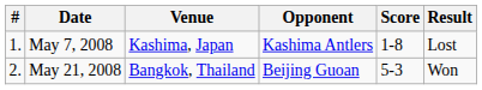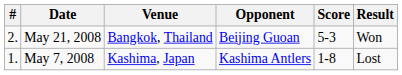 <table class="wikitable">
 <tr>
 <th>#</th>
 <th>Date</th>
 <th>Venue</th>
 <th>Opponent</th>
 <th>Score</th>
 <th>Result</th>
 </tr>
 <tr>
+<td>2.</td>
+<td>May 21, 2008</td>
+<td><a href='#'>Bangkok</a>, <a href='#'>Thailand</a></td>
+<td><a href='#'>Beijing Guoan</a></td>
+<td>5-3</td>
+<td>Won</td>
+</tr>
+<tr>
 <td>1.</td>
 <td>May 7, 2008</td>
 <td><a href='#'>Kashima</a>, <a href='#'>Japan</a></td>
 <td><a href='#'>Kashima Antlers</a></td>
 <td>1-8</td>
 <td>Lost</td>
 </tr>
-<tr>
-<td>2.</td>
-<td>May 21, 2008</td>
-<td><a href='#'>Bangkok</a>, <a href='#'>Thailand</a></td>
-<td><a href='#'>Beijing Guoan</a></td>
-<td>5-3</td>
-<td>Won</td>
-</tr>
 </table>
